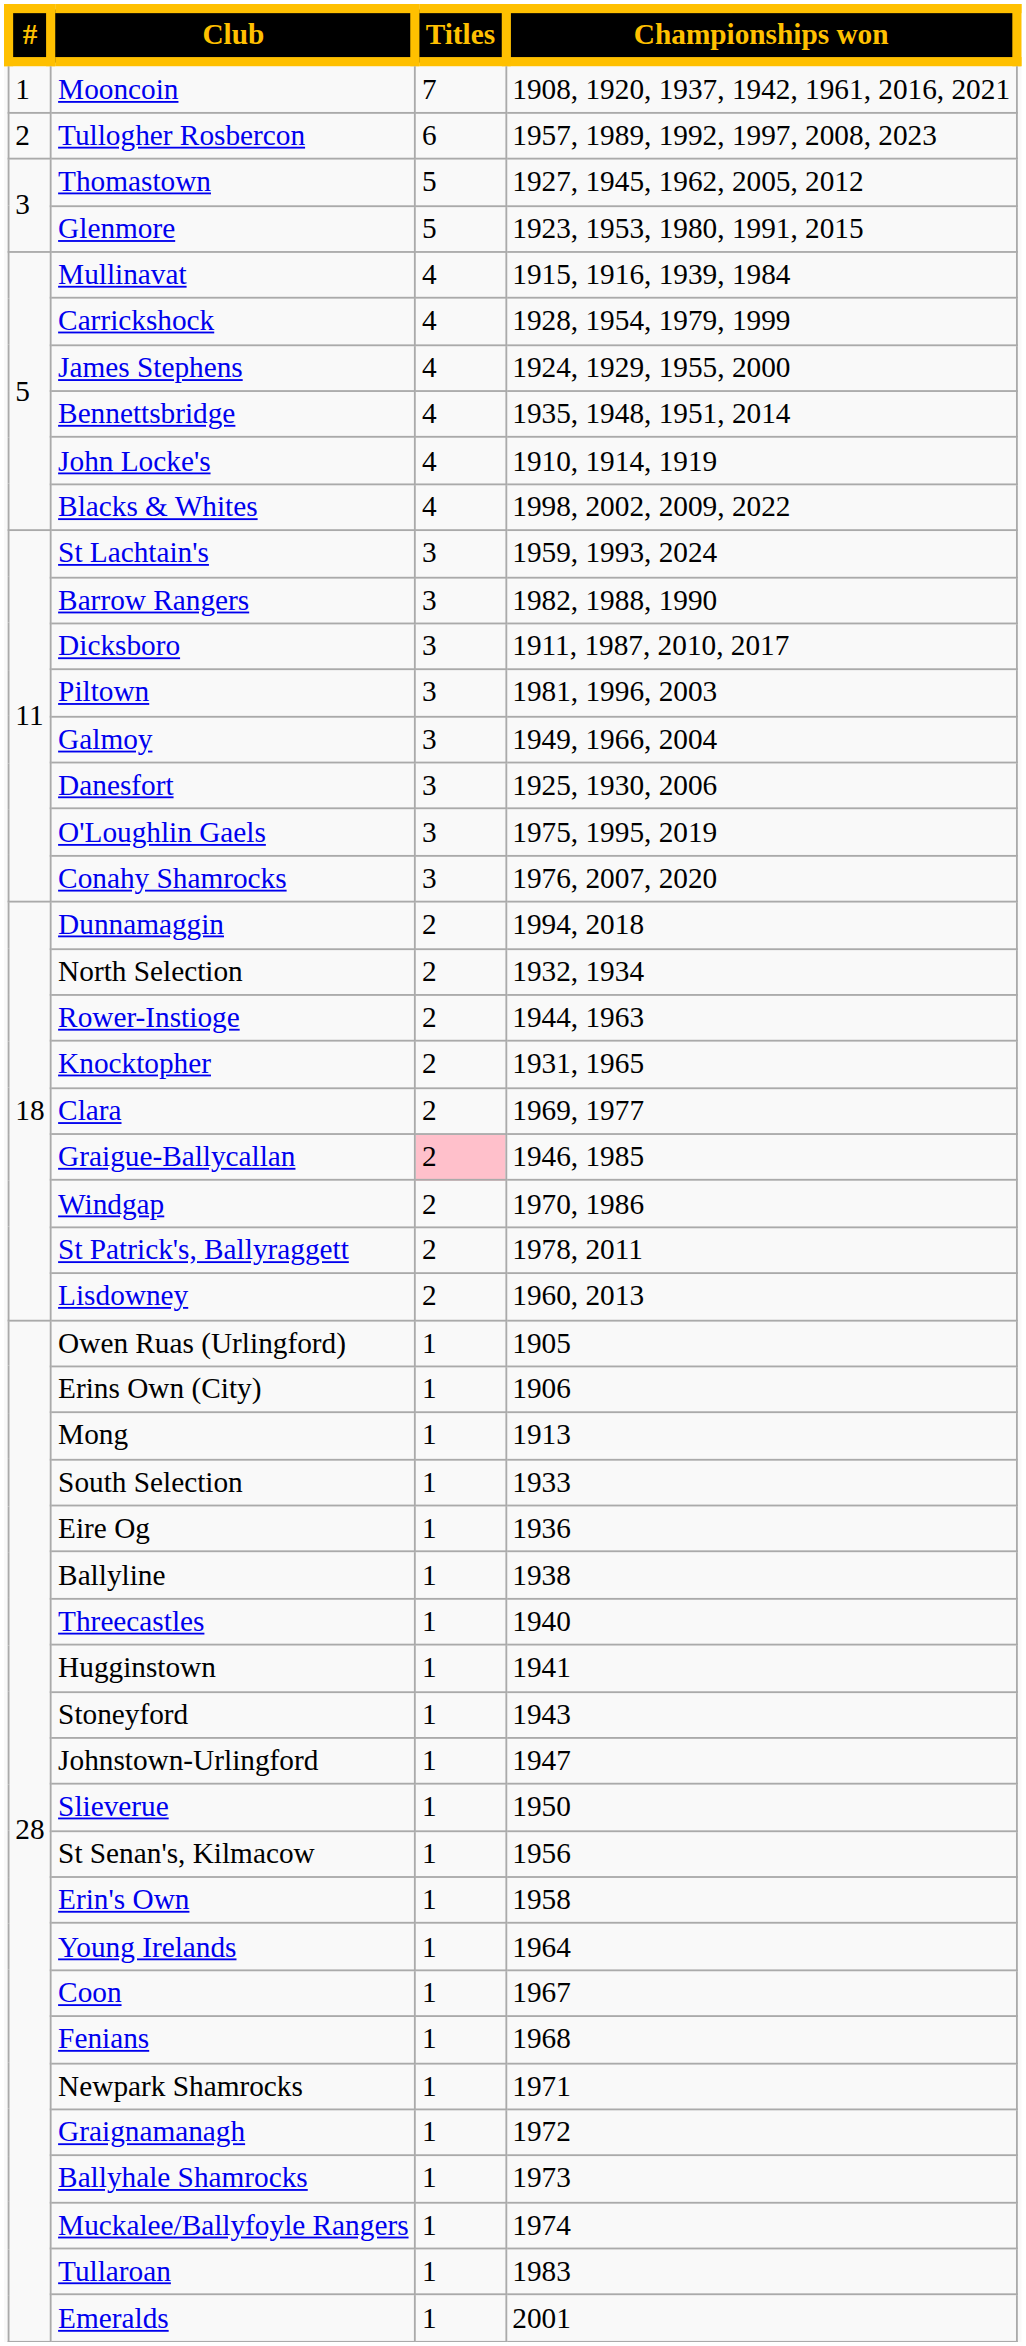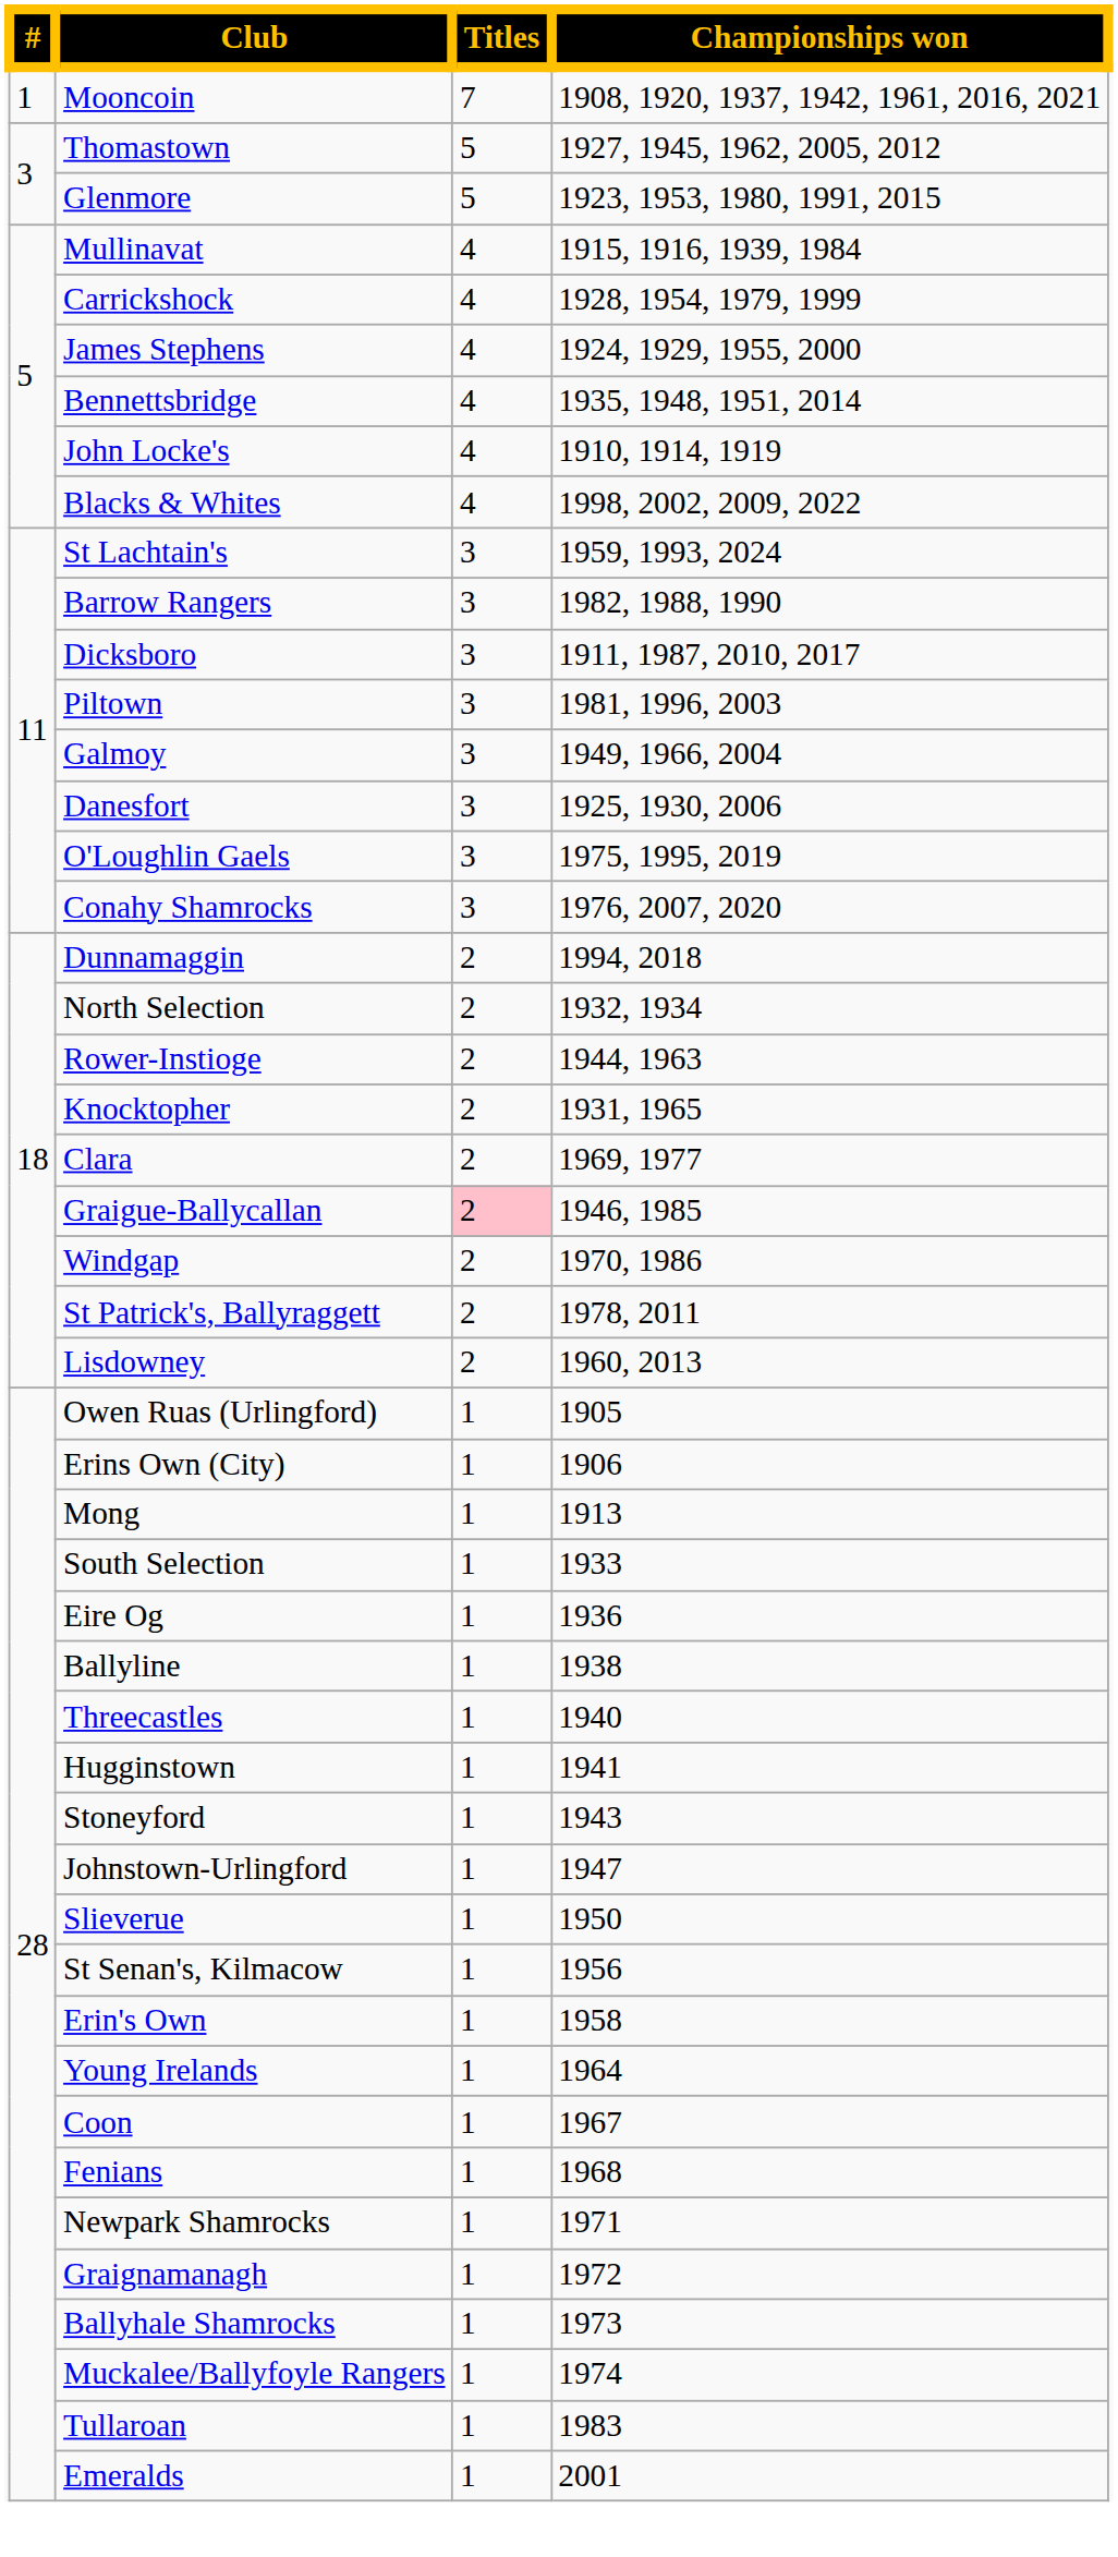 <table class="wikitable sortable" style="text-align:left;">
 <tr>
 <th style="background:black;color:#FFC000;border:5px solid #FFC000">#</th>
 <th style="background:black;color:#FFC000;border:5px solid #FFC000">Club</th>
 <th style="background:black;color:#FFC000;border:5px solid #FFC000">Titles</th>
 <th style="background:black;color:#FFC000;border:5px solid #FFC000">Championships won</th>
 </tr>
 <tr>
 <td>1</td>
 <td><a href='#'>Mooncoin</a></td>
 <td>7</td>
 <td>1908, 1920, 1937, 1942, 1961, 2016, 2021</td>
-</tr>
-<tr>
-<td>2</td>
-<td><a href='#'>Tullogher Rosbercon</a></td>
-<td>6</td>
-<td>1957, 1989, 1992, 1997, 2008, 2023</td>
 </tr>
 <tr>
 <td rowspan=2>3</td>
 <td><a href='#'>Thomastown</a></td>
 <td>5</td>
 <td>1927, 1945, 1962, 2005, 2012</td>
 </tr>
 <tr>
 <td><a href='#'>Glenmore</a></td>
 <td>5</td>
 <td>1923, 1953, 1980, 1991, 2015</td>
 </tr>
 <tr>
 <td rowspan=6>5</td>
 <td><a href='#'>Mullinavat</a></td>
 <td>4</td>
 <td>1915, 1916, 1939, 1984</td>
 </tr>
 <tr>
 <td><a href='#'>Carrickshock</a></td>
 <td>4</td>
 <td>1928, 1954, 1979, 1999</td>
 </tr>
 <tr>
 <td><a href='#'>James Stephens</a></td>
 <td>4</td>
 <td>1924, 1929, 1955, 2000</td>
 </tr>
 <tr>
 <td><a href='#'>Bennettsbridge</a></td>
 <td>4</td>
 <td>1935, 1948, 1951, 2014</td>
 </tr>
 <tr>
 <td><a href='#'>John Locke's</a></td>
 <td>4</td>
 <td>1910, 1914, 1919</td>
 </tr>
 <tr>
 <td><a href='#'>Blacks & Whites</a></td>
 <td>4</td>
 <td>1998, 2002, 2009, 2022</td>
 </tr>
 <tr>
 <td rowspan=8>11</td>
 <td><a href='#'>St Lachtain's</a></td>
 <td>3</td>
 <td>1959, 1993, 2024</td>
 </tr>
 <tr>
 <td><a href='#'>Barrow Rangers</a></td>
 <td>3</td>
 <td>1982, 1988, 1990</td>
 </tr>
 <tr>
 <td><a href='#'>Dicksboro</a></td>
 <td>3</td>
 <td>1911, 1987, 2010, 2017</td>
 </tr>
 <tr>
 <td><a href='#'>Piltown</a></td>
 <td>3</td>
 <td>1981, 1996, 2003</td>
 </tr>
 <tr>
 <td><a href='#'>Galmoy</a></td>
 <td>3</td>
 <td>1949, 1966, 2004</td>
 </tr>
 <tr>
 <td><a href='#'>Danesfort</a></td>
 <td>3</td>
 <td>1925, 1930, 2006</td>
 </tr>
 <tr>
 <td><a href='#'>O'Loughlin Gaels</a></td>
 <td>3</td>
 <td>1975, 1995, 2019</td>
 </tr>
 <tr>
 <td><a href='#'>Conahy Shamrocks</a></td>
 <td>3</td>
 <td>1976, 2007, 2020</td>
 </tr>
 <tr>
 <td rowspan=9>18</td>
 <td><a href='#'>Dunnamaggin</a></td>
 <td>2</td>
 <td>1994, 2018</td>
 </tr>
 <tr>
 <td>North Selection</td>
 <td>2</td>
 <td>1932, 1934</td>
 </tr>
 <tr>
 <td><a href='#'>Rower-Instioge</a></td>
 <td>2</td>
 <td>1944, 1963</td>
 </tr>
 <tr>
 <td><a href='#'>Knocktopher</a></td>
 <td>2</td>
 <td>1931, 1965</td>
 </tr>
 <tr>
 <td><a href='#'>Clara</a></td>
 <td>2</td>
 <td>1969, 1977</td>
 </tr>
 <tr>
 <td><a href='#'>Graigue-Ballycallan</a></td>
 <td style="background: pink;">2</td>
 <td>1946, 1985</td>
 </tr>
 <tr>
 <td><a href='#'>Windgap</a></td>
 <td>2</td>
 <td>1970, 1986</td>
 </tr>
 <tr>
 <td><a href='#'>St Patrick's, Ballyraggett</a></td>
 <td>2</td>
 <td>1978, 2011</td>
 </tr>
 <tr>
 <td><a href='#'>Lisdowney</a></td>
 <td>2</td>
 <td>1960, 2013</td>
 </tr>
 <tr>
 <td rowspan=22>28</td>
 <td>Owen Ruas (Urlingford)</td>
 <td>1</td>
 <td>1905</td>
 </tr>
 <tr>
 <td>Erins Own (City)</td>
 <td>1</td>
 <td>1906</td>
 </tr>
 <tr>
 <td>Mong</td>
 <td>1</td>
 <td>1913</td>
 </tr>
 <tr>
 <td>South Selection</td>
 <td>1</td>
 <td>1933</td>
 </tr>
 <tr>
 <td>Eire Og</td>
 <td>1</td>
 <td>1936</td>
 </tr>
 <tr>
 <td>Ballyline</td>
 <td>1</td>
 <td>1938</td>
 </tr>
 <tr>
 <td><a href='#'>Threecastles</a></td>
 <td>1</td>
 <td>1940</td>
 </tr>
 <tr>
 <td>Hugginstown</td>
 <td>1</td>
 <td>1941</td>
 </tr>
 <tr>
 <td>Stoneyford</td>
 <td>1</td>
 <td>1943</td>
 </tr>
 <tr>
 <td>Johnstown-Urlingford</td>
 <td>1</td>
 <td>1947</td>
 </tr>
 <tr>
 <td><a href='#'>Slieverue</a></td>
 <td>1</td>
 <td>1950</td>
 </tr>
 <tr>
 <td>St Senan's, Kilmacow</td>
 <td>1</td>
 <td>1956</td>
 </tr>
 <tr>
 <td><a href='#'>Erin's Own</a></td>
 <td>1</td>
 <td>1958</td>
 </tr>
 <tr>
 <td><a href='#'>Young Irelands</a></td>
 <td>1</td>
 <td>1964</td>
 </tr>
 <tr>
 <td><a href='#'>Coon</a></td>
 <td>1</td>
 <td>1967</td>
 </tr>
 <tr>
 <td><a href='#'>Fenians</a></td>
 <td>1</td>
 <td>1968</td>
 </tr>
 <tr>
 <td>Newpark Shamrocks</td>
 <td>1</td>
 <td>1971</td>
 </tr>
 <tr>
 <td><a href='#'>Graignamanagh</a></td>
 <td>1</td>
 <td>1972</td>
 </tr>
 <tr>
 <td><a href='#'>Ballyhale Shamrocks</a></td>
 <td>1</td>
 <td>1973</td>
 </tr>
 <tr>
 <td><a href='#'>Muckalee/Ballyfoyle Rangers</a></td>
 <td>1</td>
 <td>1974</td>
 </tr>
 <tr>
 <td><a href='#'>Tullaroan</a></td>
 <td>1</td>
 <td>1983</td>
 </tr>
 <tr>
 <td><a href='#'>Emeralds</a></td>
 <td>1</td>
 <td>2001</td>
 </tr>
 </table>
